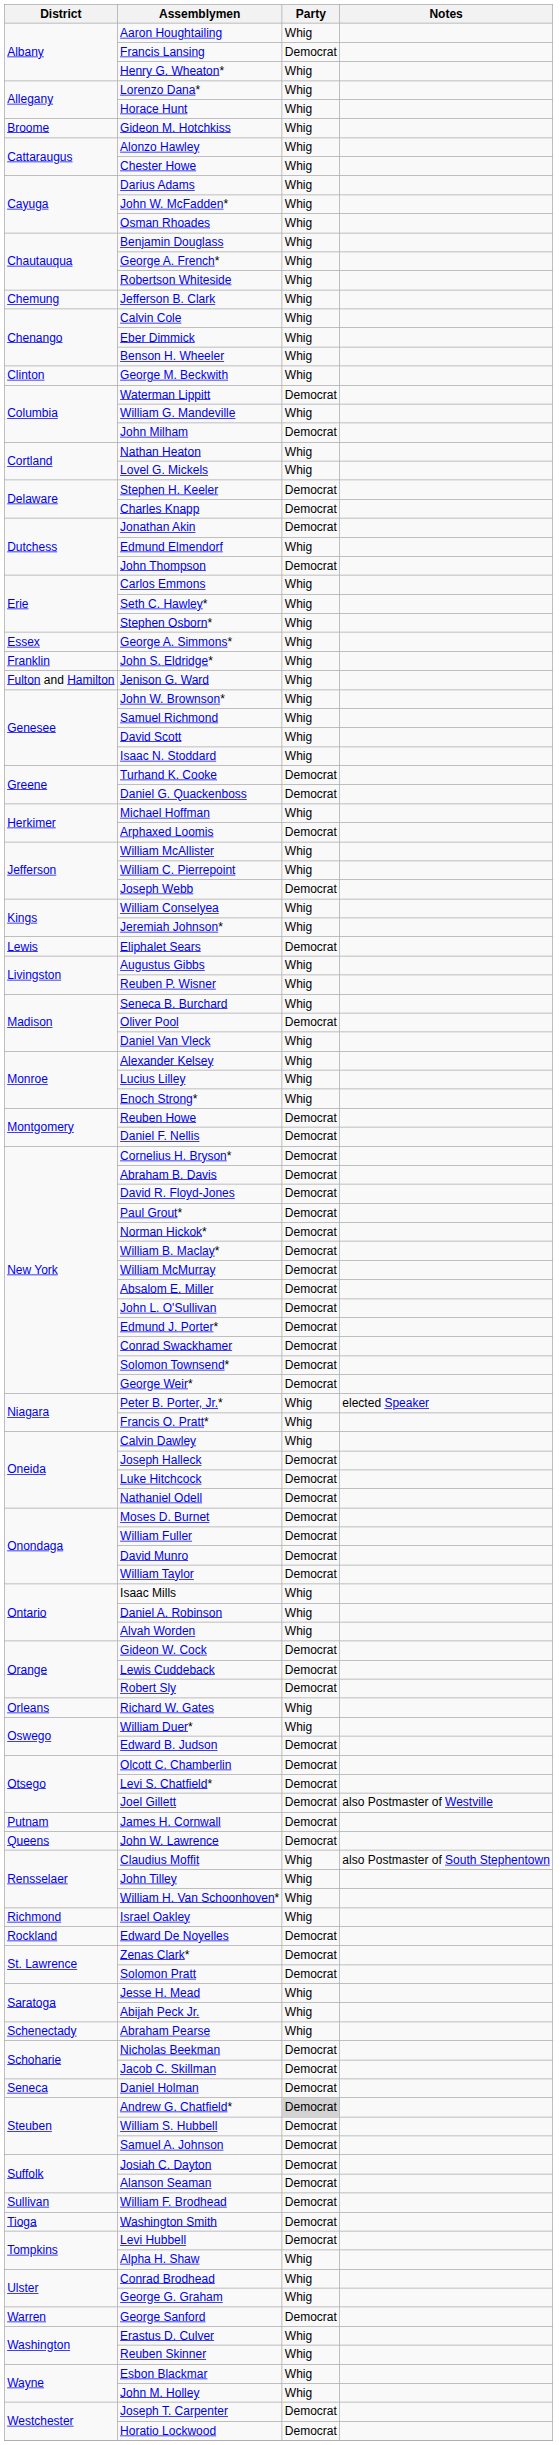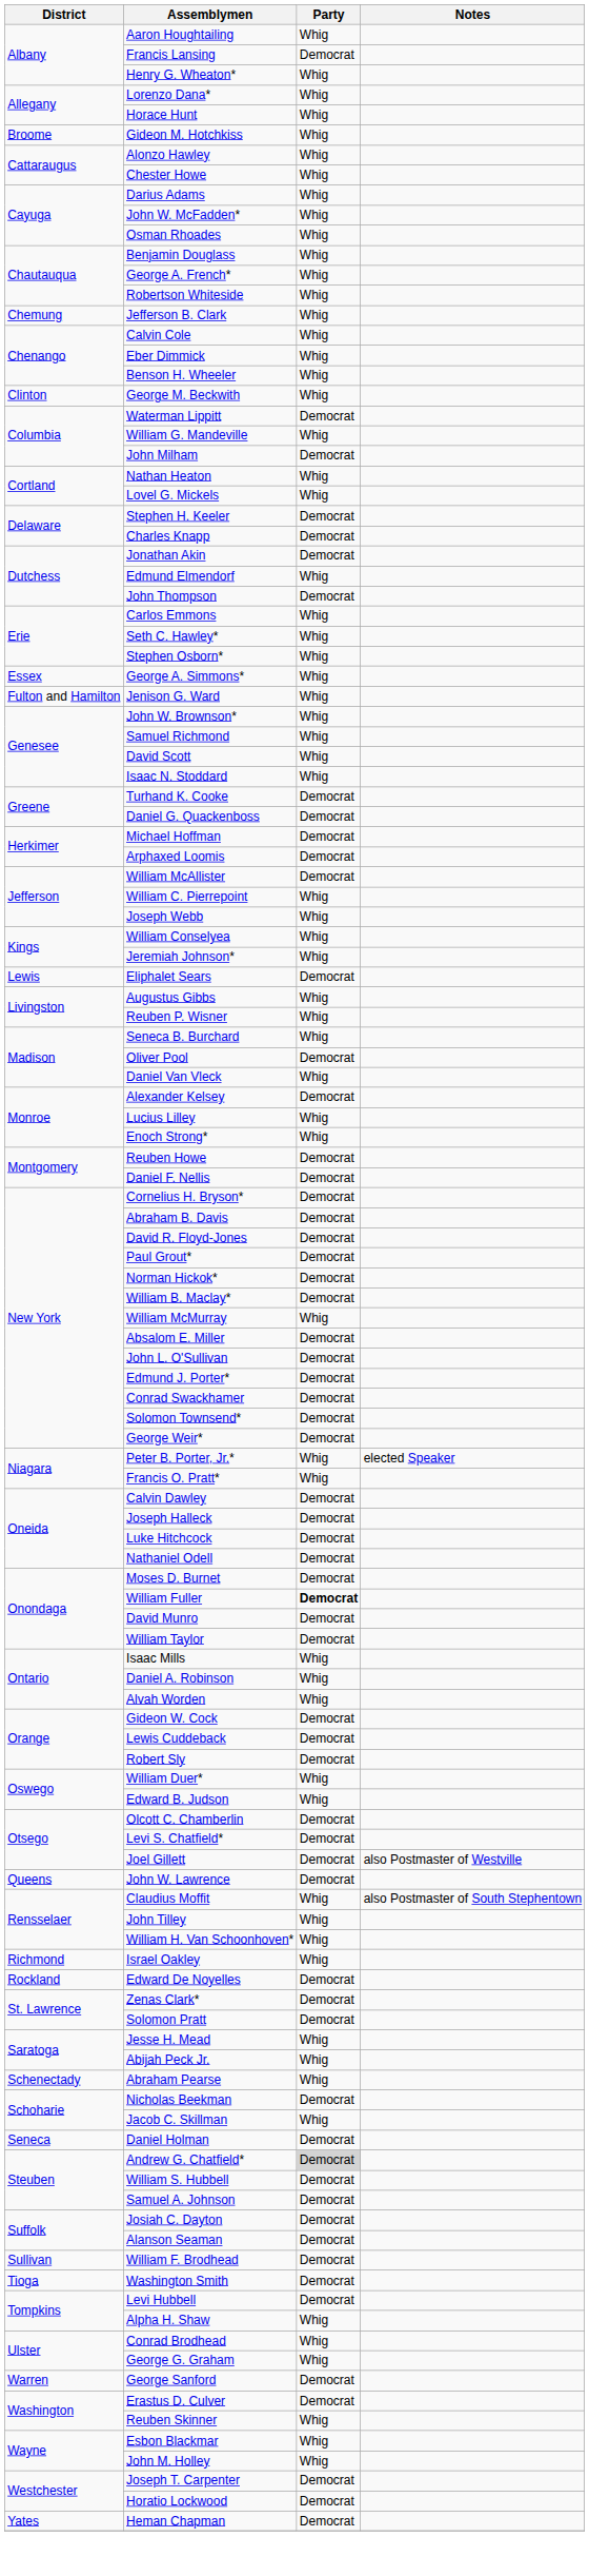 <table class=wikitable>
 <tr>
 <th>District</th>
 <th>Assemblymen</th>
 <th>Party</th>
 <th>Notes</th>
 </tr>
 <tr>
 <td rowspan="3"><a href='#'>Albany</a></td>
 <td><a href='#'>Aaron Houghtailing</a></td>
 <td>Whig</td>
 <td></td>
 </tr>
 <tr>
 <td><a href='#'>Francis Lansing</a></td>
 <td>Democrat</td>
 <td></td>
 </tr>
 <tr>
 <td><a href='#'>Henry G. Wheaton</a>*</td>
 <td>Whig</td>
 <td></td>
 </tr>
 <tr>
 <td rowspan="2"><a href='#'>Allegany</a></td>
 <td><a href='#'>Lorenzo Dana</a>*</td>
 <td>Whig</td>
 <td></td>
 </tr>
 <tr>
 <td><a href='#'>Horace Hunt</a></td>
 <td>Whig</td>
 <td></td>
 </tr>
 <tr>
 <td><a href='#'>Broome</a></td>
 <td><a href='#'>Gideon M. Hotchkiss</a></td>
 <td>Whig</td>
 <td></td>
 </tr>
 <tr>
 <td rowspan="2"><a href='#'>Cattaraugus</a></td>
 <td><a href='#'>Alonzo Hawley</a></td>
 <td>Whig</td>
 <td></td>
 </tr>
 <tr>
 <td><a href='#'>Chester Howe</a></td>
 <td>Whig</td>
 <td></td>
 </tr>
 <tr>
 <td rowspan="3"><a href='#'>Cayuga</a></td>
 <td><a href='#'>Darius Adams</a></td>
 <td>Whig</td>
 <td></td>
 </tr>
 <tr>
 <td><a href='#'>John W. McFadden</a>*</td>
 <td>Whig</td>
 <td></td>
 </tr>
 <tr>
 <td><a href='#'>Osman Rhoades</a></td>
 <td>Whig</td>
 <td></td>
 </tr>
 <tr>
 <td rowspan="3"><a href='#'>Chautauqua</a></td>
 <td><a href='#'>Benjamin Douglass</a></td>
 <td>Whig</td>
 <td></td>
 </tr>
 <tr>
 <td><a href='#'>George A. French</a>*</td>
 <td>Whig</td>
 <td></td>
 </tr>
 <tr>
 <td><a href='#'>Robertson Whiteside</a></td>
 <td>Whig</td>
 <td></td>
 </tr>
 <tr>
 <td><a href='#'>Chemung</a></td>
 <td><a href='#'>Jefferson B. Clark</a></td>
 <td>Whig</td>
 <td></td>
 </tr>
 <tr>
 <td rowspan="3"><a href='#'>Chenango</a></td>
 <td><a href='#'>Calvin Cole</a></td>
 <td>Whig</td>
 <td></td>
 </tr>
 <tr>
 <td><a href='#'>Eber Dimmick</a></td>
 <td>Whig</td>
 <td></td>
 </tr>
 <tr>
 <td><a href='#'>Benson H. Wheeler</a></td>
 <td>Whig</td>
 <td></td>
 </tr>
 <tr>
 <td><a href='#'>Clinton</a></td>
 <td><a href='#'>George M. Beckwith</a></td>
 <td>Whig</td>
 <td></td>
 </tr>
 <tr>
 <td rowspan="3"><a href='#'>Columbia</a></td>
 <td><a href='#'>Waterman Lippitt</a></td>
 <td>Democrat</td>
 <td></td>
 </tr>
 <tr>
 <td><a href='#'>William G. Mandeville</a></td>
 <td>Whig</td>
 <td></td>
 </tr>
 <tr>
 <td><a href='#'>John Milham</a></td>
 <td>Democrat</td>
 <td></td>
 </tr>
 <tr>
 <td rowspan="2"><a href='#'>Cortland</a></td>
 <td><a href='#'>Nathan Heaton</a></td>
 <td>Whig</td>
 <td></td>
 </tr>
 <tr>
 <td><a href='#'>Lovel G. Mickels</a></td>
 <td>Whig</td>
 <td></td>
 </tr>
 <tr>
 <td rowspan="2"><a href='#'>Delaware</a></td>
 <td><a href='#'>Stephen H. Keeler</a></td>
 <td>Democrat</td>
 <td></td>
 </tr>
 <tr>
 <td><a href='#'>Charles Knapp</a></td>
 <td>Democrat</td>
 <td></td>
 </tr>
 <tr>
 <td rowspan="3"><a href='#'>Dutchess</a></td>
 <td><a href='#'>Jonathan Akin</a></td>
 <td>Democrat</td>
 <td></td>
 </tr>
 <tr>
 <td><a href='#'>Edmund Elmendorf</a></td>
 <td>Whig</td>
 <td></td>
 </tr>
 <tr>
 <td><a href='#'>John Thompson</a></td>
 <td>Democrat</td>
 <td></td>
 </tr>
 <tr>
 <td rowspan="3"><a href='#'>Erie</a></td>
 <td><a href='#'>Carlos Emmons</a></td>
 <td>Whig</td>
 <td></td>
 </tr>
 <tr>
 <td><a href='#'>Seth C. Hawley</a>*</td>
 <td>Whig</td>
 <td></td>
 </tr>
 <tr>
 <td><a href='#'>Stephen Osborn</a>*</td>
 <td>Whig</td>
 <td></td>
 </tr>
 <tr>
 <td><a href='#'>Essex</a></td>
 <td><a href='#'>George A. Simmons</a>*</td>
 <td>Whig</td>
 <td></td>
 </tr>
 <tr>
-<td><a href='#'>Franklin</a></td>
-<td><a href='#'>John S. Eldridge</a>*</td>
-<td>Whig</td>
-<td></td>
-</tr>
-<tr>
 <td><a href='#'>Fulton</a> and <a href='#'>Hamilton</a></td>
 <td><a href='#'>Jenison G. Ward</a></td>
 <td>Whig</td>
 <td></td>
 </tr>
 <tr>
 <td rowspan="4"><a href='#'>Genesee</a></td>
 <td><a href='#'>John W. Brownson</a>*</td>
 <td>Whig</td>
 <td></td>
 </tr>
 <tr>
 <td><a href='#'>Samuel Richmond</a></td>
 <td>Whig</td>
 <td></td>
 </tr>
 <tr>
 <td><a href='#'>David Scott</a></td>
 <td>Whig</td>
 <td></td>
 </tr>
 <tr>
 <td><a href='#'>Isaac N. Stoddard</a></td>
 <td>Whig</td>
 <td></td>
 </tr>
 <tr>
 <td rowspan="2"><a href='#'>Greene</a></td>
 <td><a href='#'>Turhand K. Cooke</a></td>
 <td>Democrat</td>
 <td></td>
 </tr>
 <tr>
 <td><a href='#'>Daniel G. Quackenboss</a></td>
 <td>Democrat</td>
 <td></td>
 </tr>
 <tr>
 <td rowspan="2"><a href='#'>Herkimer</a></td>
 <td><a href='#'>Michael Hoffman</a></td>
-<td>Whig</td>
+<td>Democrat</td>
 <td></td>
 </tr>
 <tr>
 <td><a href='#'>Arphaxed Loomis</a></td>
 <td>Democrat</td>
 <td></td>
 </tr>
 <tr>
 <td rowspan="3"><a href='#'>Jefferson</a></td>
 <td><a href='#'>William McAllister</a></td>
-<td>Whig</td>
+<td>Democrat</td>
 <td></td>
 </tr>
 <tr>
 <td><a href='#'>William C. Pierrepoint</a></td>
 <td>Whig</td>
 <td></td>
 </tr>
 <tr>
 <td><a href='#'>Joseph Webb</a></td>
-<td>Democrat</td>
+<td>Whig</td>
 <td></td>
 </tr>
 <tr>
 <td rowspan="2"><a href='#'>Kings</a></td>
 <td><a href='#'>William Conselyea</a></td>
 <td>Whig</td>
 <td></td>
 </tr>
 <tr>
 <td><a href='#'>Jeremiah Johnson</a>*</td>
 <td>Whig</td>
 <td></td>
 </tr>
 <tr>
 <td><a href='#'>Lewis</a></td>
 <td><a href='#'>Eliphalet Sears</a></td>
 <td>Democrat</td>
 <td></td>
 </tr>
 <tr>
 <td rowspan="2"><a href='#'>Livingston</a></td>
 <td><a href='#'>Augustus Gibbs</a></td>
 <td>Whig</td>
 <td></td>
 </tr>
 <tr>
 <td><a href='#'>Reuben P. Wisner</a></td>
 <td>Whig</td>
 <td></td>
 </tr>
 <tr>
 <td rowspan="3"><a href='#'>Madison</a></td>
 <td><a href='#'>Seneca B. Burchard</a></td>
 <td>Whig</td>
 <td></td>
 </tr>
 <tr>
 <td><a href='#'>Oliver Pool</a></td>
 <td>Democrat</td>
 <td></td>
 </tr>
 <tr>
 <td><a href='#'>Daniel Van Vleck</a></td>
 <td>Whig</td>
 <td></td>
 </tr>
 <tr>
 <td rowspan="3"><a href='#'>Monroe</a></td>
 <td><a href='#'>Alexander Kelsey</a></td>
-<td>Whig</td>
+<td>Democrat</td>
 <td></td>
 </tr>
 <tr>
 <td><a href='#'>Lucius Lilley</a></td>
 <td>Whig</td>
 <td></td>
 </tr>
 <tr>
 <td><a href='#'>Enoch Strong</a>*</td>
 <td>Whig</td>
 <td></td>
 </tr>
 <tr>
 <td rowspan="2"><a href='#'>Montgomery</a></td>
 <td><a href='#'>Reuben Howe</a></td>
 <td>Democrat</td>
 <td></td>
 </tr>
 <tr>
 <td><a href='#'>Daniel F. Nellis</a></td>
 <td>Democrat</td>
 <td></td>
 </tr>
 <tr>
 <td rowspan="13"><a href='#'>New York</a></td>
 <td><a href='#'>Cornelius H. Bryson</a>*</td>
 <td>Democrat</td>
 <td></td>
 </tr>
 <tr>
 <td><a href='#'>Abraham B. Davis</a></td>
 <td>Democrat</td>
 <td></td>
 </tr>
 <tr>
 <td><a href='#'>David R. Floyd-Jones</a></td>
 <td>Democrat</td>
 <td></td>
 </tr>
 <tr>
 <td><a href='#'>Paul Grout</a>*</td>
 <td>Democrat</td>
 <td></td>
 </tr>
 <tr>
 <td><a href='#'>Norman Hickok</a>*</td>
 <td>Democrat</td>
 <td></td>
 </tr>
 <tr>
 <td><a href='#'>William B. Maclay</a>*</td>
 <td>Democrat</td>
 <td></td>
 </tr>
 <tr>
 <td><a href='#'>William McMurray</a></td>
-<td>Democrat</td>
+<td>Whig</td>
 <td></td>
 </tr>
 <tr>
 <td><a href='#'>Absalom E. Miller</a></td>
 <td>Democrat</td>
 <td></td>
 </tr>
 <tr>
 <td><a href='#'>John L. O'Sullivan</a></td>
 <td>Democrat</td>
 <td></td>
 </tr>
 <tr>
 <td><a href='#'>Edmund J. Porter</a>*</td>
 <td>Democrat</td>
 <td></td>
 </tr>
 <tr>
 <td><a href='#'>Conrad Swackhamer</a></td>
 <td>Democrat</td>
 <td></td>
 </tr>
 <tr>
 <td><a href='#'>Solomon Townsend</a>*</td>
 <td>Democrat</td>
 <td></td>
 </tr>
 <tr>
 <td><a href='#'>George Weir</a>*</td>
 <td>Democrat</td>
 <td></td>
 </tr>
 <tr>
 <td rowspan="2"><a href='#'>Niagara</a></td>
 <td><a href='#'>Peter B. Porter, Jr.</a>*</td>
 <td>Whig</td>
 <td>elected <a href='#'>Speaker</a></td>
 </tr>
 <tr>
 <td><a href='#'>Francis O. Pratt</a>*</td>
 <td>Whig</td>
 <td></td>
 </tr>
 <tr>
 <td rowspan="4"><a href='#'>Oneida</a></td>
 <td><a href='#'>Calvin Dawley</a></td>
-<td>Whig</td>
+<td>Democrat</td>
 <td></td>
 </tr>
 <tr>
 <td><a href='#'>Joseph Halleck</a></td>
 <td>Democrat</td>
 <td></td>
 </tr>
 <tr>
 <td><a href='#'>Luke Hitchcock</a></td>
 <td>Democrat</td>
 <td></td>
 </tr>
 <tr>
 <td><a href='#'>Nathaniel Odell</a></td>
 <td>Democrat</td>
 <td></td>
 </tr>
 <tr>
 <td rowspan="4"><a href='#'>Onondaga</a></td>
 <td><a href='#'>Moses D. Burnet</a></td>
 <td>Democrat</td>
 <td></td>
 </tr>
 <tr>
 <td><a href='#'>William Fuller</a></td>
-<td>Democrat</td>
+<td><strong>Democrat</strong></td>
 <td></td>
 </tr>
 <tr>
 <td><a href='#'>David Munro</a></td>
 <td>Democrat</td>
 <td></td>
 </tr>
 <tr>
 <td><a href='#'>William Taylor</a></td>
 <td>Democrat</td>
 <td></td>
 </tr>
 <tr>
 <td rowspan="3"><a href='#'>Ontario</a></td>
 <td>Isaac Mills</td>
 <td>Whig</td>
 <td></td>
 </tr>
 <tr>
 <td><a href='#'>Daniel A. Robinson</a></td>
 <td>Whig</td>
 <td></td>
 </tr>
 <tr>
 <td><a href='#'>Alvah Worden</a></td>
 <td>Whig</td>
 <td></td>
 </tr>
 <tr>
 <td rowspan="3"><a href='#'>Orange</a></td>
 <td><a href='#'>Gideon W. Cock</a></td>
 <td>Democrat</td>
 <td></td>
 </tr>
 <tr>
 <td><a href='#'>Lewis Cuddeback</a></td>
 <td>Democrat</td>
 <td></td>
 </tr>
 <tr>
 <td><a href='#'>Robert Sly</a></td>
 <td>Democrat</td>
 <td></td>
 </tr>
 <tr>
-<td><a href='#'>Orleans</a></td>
-<td><a href='#'>Richard W. Gates</a></td>
-<td>Whig</td>
-<td></td>
-</tr>
-<tr>
 <td rowspan="2"><a href='#'>Oswego</a></td>
 <td><a href='#'>William Duer</a>*</td>
 <td>Whig</td>
 <td></td>
 </tr>
 <tr>
 <td><a href='#'>Edward B. Judson</a></td>
-<td>Democrat</td>
+<td>Whig</td>
 <td></td>
 </tr>
 <tr>
 <td rowspan="3"><a href='#'>Otsego</a></td>
 <td><a href='#'>Olcott C. Chamberlin</a></td>
 <td>Democrat</td>
 <td></td>
 </tr>
 <tr>
 <td><a href='#'>Levi S. Chatfield</a>*</td>
 <td>Democrat</td>
 <td></td>
 </tr>
 <tr>
 <td><a href='#'>Joel Gillett</a></td>
 <td>Democrat</td>
 <td>also Postmaster of <a href='#'>Westville</a></td>
-</tr>
-<tr>
-<td><a href='#'>Putnam</a></td>
-<td><a href='#'>James H. Cornwall</a></td>
-<td>Democrat</td>
-<td></td>
 </tr>
 <tr>
 <td><a href='#'>Queens</a></td>
 <td><a href='#'>John W. Lawrence</a></td>
 <td>Democrat</td>
 <td></td>
 </tr>
 <tr>
 <td rowspan="3"><a href='#'>Rensselaer</a></td>
 <td><a href='#'>Claudius Moffit</a></td>
 <td>Whig</td>
 <td>also Postmaster of <a href='#'>South Stephentown</a></td>
 </tr>
 <tr>
 <td><a href='#'>John Tilley</a></td>
 <td>Whig</td>
 <td></td>
 </tr>
 <tr>
 <td><a href='#'>William H. Van Schoonhoven</a>*</td>
 <td>Whig</td>
 <td></td>
 </tr>
 <tr>
 <td><a href='#'>Richmond</a></td>
 <td><a href='#'>Israel Oakley</a></td>
 <td>Whig</td>
 <td></td>
 </tr>
 <tr>
 <td><a href='#'>Rockland</a></td>
 <td><a href='#'>Edward De Noyelles</a></td>
 <td>Democrat</td>
 <td></td>
 </tr>
 <tr>
 <td rowspan="2"><a href='#'>St. Lawrence</a></td>
 <td><a href='#'>Zenas Clark</a>*</td>
 <td>Democrat</td>
 <td></td>
 </tr>
 <tr>
 <td><a href='#'>Solomon Pratt</a></td>
 <td>Democrat</td>
 <td></td>
 </tr>
 <tr>
 <td rowspan="2"><a href='#'>Saratoga</a></td>
 <td><a href='#'>Jesse H. Mead</a></td>
 <td>Whig</td>
 <td></td>
 </tr>
 <tr>
 <td><a href='#'>Abijah Peck Jr.</a></td>
 <td>Whig</td>
 <td></td>
 </tr>
 <tr>
 <td><a href='#'>Schenectady</a></td>
 <td><a href='#'>Abraham Pearse</a></td>
 <td>Whig</td>
 <td></td>
 </tr>
 <tr>
 <td rowspan="2"><a href='#'>Schoharie</a></td>
 <td><a href='#'>Nicholas Beekman</a></td>
 <td>Democrat</td>
 <td></td>
 </tr>
 <tr>
 <td><a href='#'>Jacob C. Skillman</a></td>
-<td>Democrat</td>
+<td>Whig</td>
 <td></td>
 </tr>
 <tr>
 <td><a href='#'>Seneca</a></td>
 <td><a href='#'>Daniel Holman</a></td>
 <td>Democrat</td>
 <td></td>
 </tr>
 <tr>
 <td rowspan="3"><a href='#'>Steuben</a></td>
 <td><a href='#'>Andrew G. Chatfield</a>*</td>
 <td style="background: lightgrey;">Democrat</td>
 <td></td>
 </tr>
 <tr>
 <td><a href='#'>William S. Hubbell</a></td>
 <td>Democrat</td>
 <td></td>
 </tr>
 <tr>
 <td><a href='#'>Samuel A. Johnson</a></td>
 <td>Democrat</td>
 <td></td>
 </tr>
 <tr>
 <td rowspan="2"><a href='#'>Suffolk</a></td>
 <td><a href='#'>Josiah C. Dayton</a></td>
 <td>Democrat</td>
 <td></td>
 </tr>
 <tr>
 <td><a href='#'>Alanson Seaman</a></td>
 <td>Democrat</td>
 <td></td>
 </tr>
 <tr>
 <td><a href='#'>Sullivan</a></td>
 <td><a href='#'>William F. Brodhead</a></td>
 <td>Democrat</td>
 <td></td>
 </tr>
 <tr>
 <td><a href='#'>Tioga</a></td>
 <td><a href='#'>Washington Smith</a></td>
 <td>Democrat</td>
 <td></td>
 </tr>
 <tr>
 <td rowspan="2"><a href='#'>Tompkins</a></td>
 <td><a href='#'>Levi Hubbell</a></td>
 <td>Democrat</td>
 <td></td>
 </tr>
 <tr>
 <td><a href='#'>Alpha H. Shaw</a></td>
 <td>Whig</td>
 <td></td>
 </tr>
 <tr>
 <td rowspan="2"><a href='#'>Ulster</a></td>
 <td><a href='#'>Conrad Brodhead</a></td>
 <td>Whig</td>
 <td></td>
 </tr>
 <tr>
 <td><a href='#'>George G. Graham</a></td>
 <td>Whig</td>
 <td></td>
 </tr>
 <tr>
 <td><a href='#'>Warren</a></td>
 <td><a href='#'>George Sanford</a></td>
 <td>Democrat</td>
 <td></td>
 </tr>
 <tr>
 <td rowspan="2"><a href='#'>Washington</a></td>
 <td><a href='#'>Erastus D. Culver</a></td>
-<td>Whig</td>
+<td>Democrat</td>
 <td></td>
 </tr>
 <tr>
 <td><a href='#'>Reuben Skinner</a></td>
 <td>Whig</td>
 <td></td>
 </tr>
 <tr>
 <td rowspan="2"><a href='#'>Wayne</a></td>
 <td><a href='#'>Esbon Blackmar</a></td>
 <td>Whig</td>
 <td></td>
 </tr>
 <tr>
 <td><a href='#'>John M. Holley</a></td>
 <td>Whig</td>
 <td></td>
 </tr>
 <tr>
 <td rowspan="2"><a href='#'>Westchester</a></td>
 <td><a href='#'>Joseph T. Carpenter</a></td>
 <td>Democrat</td>
 <td></td>
 </tr>
 <tr>
 <td><a href='#'>Horatio Lockwood</a></td>
 <td>Democrat</td>
 <td></td>
 </tr>
 <tr>
+<td><a href='#'>Yates</a></td>
+<td><a href='#'>Heman Chapman</a></td>
+<td>Democrat</td>
+<td></td>
+</tr>
+<tr>
 </tr>
 </table>
